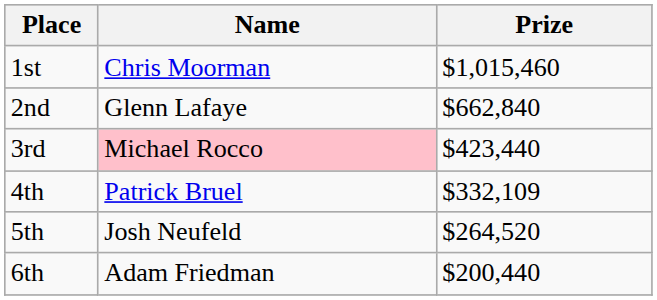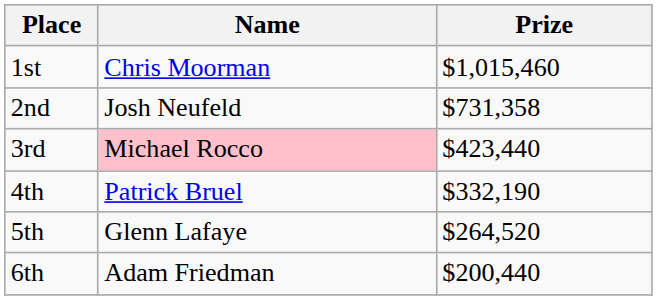 <table class="wikitable">
 <tr>
 <th style="width:50px;">Place</th>
 <th style="width:200px;">Name</th>
 <th style="width:125px;">Prize</th>
 </tr>
 <tr>
 <td>1st</td>
 <td> <a href='#'>Chris Moorman</a></td>
 <td>$1,015,460</td>
 </tr>
 <tr>
 <td>2nd</td>
-<td> Glenn Lafaye</td>
-<td>$662,840</td>
+<td> Josh Neufeld</td>
+<td>$731,358</td>
 </tr>
 <tr>
 <td>3rd</td>
 <td style="background: pink;"> Michael Rocco</td>
 <td>$423,440</td>
 </tr>
 <tr>
 <td>4th</td>
 <td> <a href='#'>Patrick Bruel</a></td>
-<td>$332,109</td>
+<td>$332,190</td>
 </tr>
 <tr>
 <td>5th</td>
-<td> Josh Neufeld</td>
+<td> Glenn Lafaye</td>
 <td>$264,520</td>
 </tr>
 <tr>
 <td>6th</td>
 <td> Adam Friedman</td>
 <td>$200,440</td>
 </tr>
 </table>
